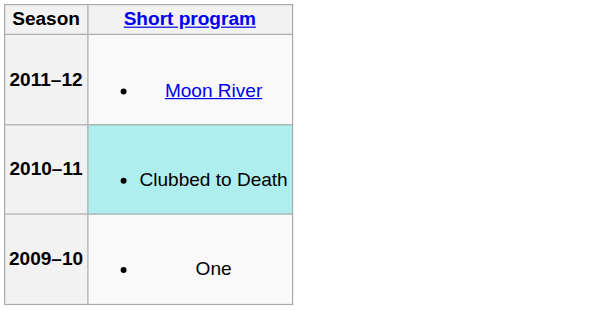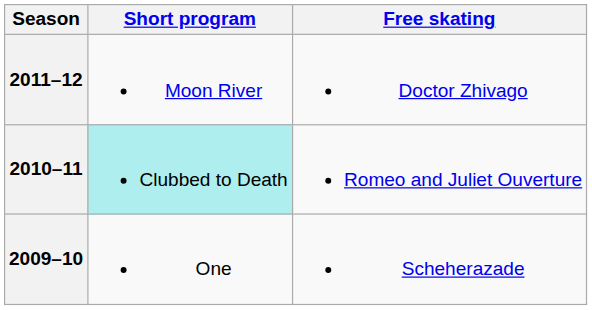 <table class="wikitable" style="text-align:center">
 <tr>
 <th>Season</th>
 <th><a href='#'>Short program</a></th>
+<th><a href='#'>Free skating</a></th>
 </tr>
 <tr>
 <th>2011–12 <br> </th>
 <td><br><ul><li><a href='#'>Moon River</a> <br></li></ul></td>
+<td><br><ul><li><a href='#'>Doctor Zhivago</a> <br></li></ul></td>
 </tr>
 <tr>
 <th>2010–11 <br> </th>
 <td style="background: paleturquoise;"><br><ul><li>Clubbed to Death <br></li></ul></td>
+<td><br><ul><li><a href='#'>Romeo and Juliet Ouverture</a> <br></li></ul></td>
 </tr>
 <tr>
 <th>2009–10 <br> </th>
 <td><br><ul><li>One <br></li></ul></td>
+<td><br><ul><li><a href='#'>Scheherazade</a> <br></li></ul></td>
 </tr>
 </table>
